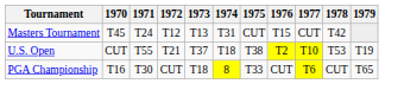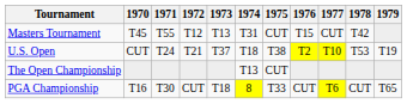 <table class="wikitable" style="font-size:95%;text-align:center;">
 <tr>
 <th>Tournament</th>
 <th>1970</th>
 <th>1971</th>
 <th>1972</th>
 <th>1973</th>
 <th>1974</th>
 <th>1975</th>
 <th>1976</th>
 <th>1977</th>
 <th>1978</th>
 <th>1979</th>
 </tr>
 <tr>
 <td align=left><a href='#'>Masters Tournament</a></td>
 <td>T45</td>
-<td>T24</td>
+<td>T55</td>
 <td>T12</td>
 <td>T13</td>
 <td>T31</td>
 <td>CUT</td>
 <td>T15</td>
 <td>CUT</td>
 <td>T42</td>
 <td style="background:#eeeeee;"></td>
 </tr>
 <tr>
 <td align=left><a href='#'>U.S. Open</a></td>
 <td>CUT</td>
-<td>T55</td>
+<td>T24</td>
 <td>T21</td>
 <td>T37</td>
 <td>T18</td>
 <td>T38</td>
 <td style="background:yellow;">T2</td>
 <td style="background:yellow;">T10</td>
 <td>T53</td>
 <td>T19</td>
+</tr>
+<tr>
+<td align=left><a href='#'>The Open Championship</a></td>
+<td style="background:#eeeeee;"></td>
+<td style="background:#eeeeee;"></td>
+<td style="background:#eeeeee;"></td>
+<td style="background:#eeeeee;"></td>
+<td>T13</td>
+<td>CUT</td>
+<td style="background:#eeeeee;"></td>
+<td style="background:#eeeeee;"></td>
+<td style="background:#eeeeee;"></td>
+<td style="background:#eeeeee;"></td>
 </tr>
 <tr>
 <td align=left><a href='#'>PGA Championship</a></td>
 <td>T16</td>
 <td>T30</td>
 <td>CUT</td>
 <td>T18</td>
 <td style="background:yellow;">8</td>
 <td>T33</td>
 <td>CUT</td>
 <td style="background:yellow;">T6</td>
 <td>CUT</td>
 <td>T65</td>
 </tr>
 </table>
